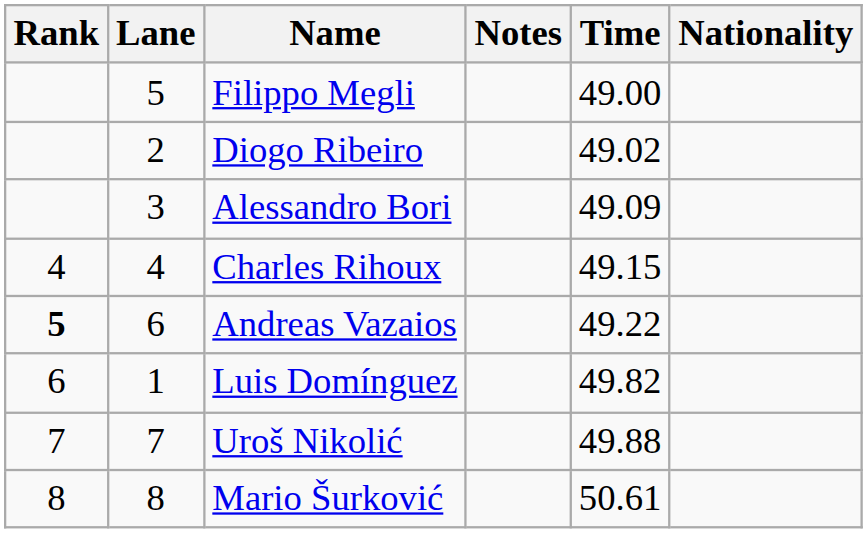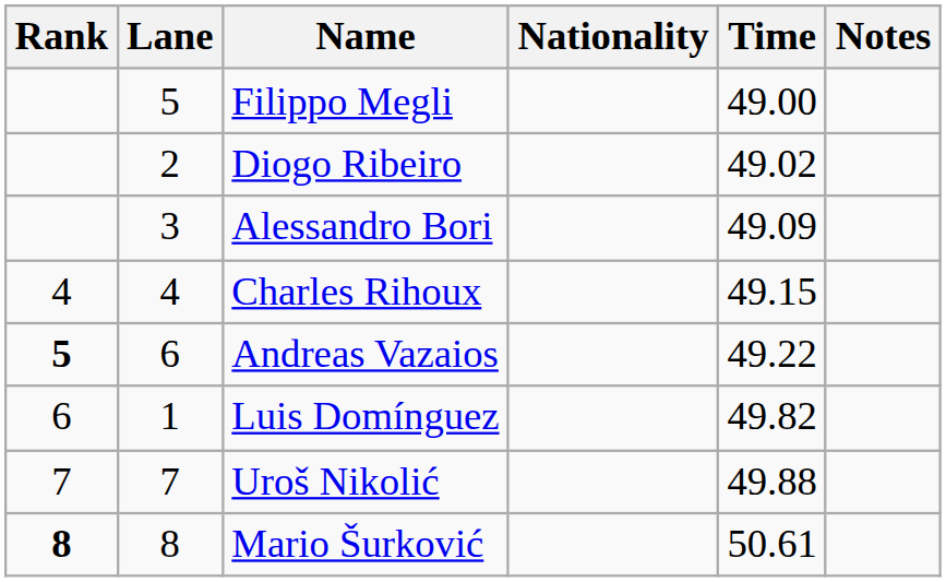 <table class="wikitable sortable" style="text-align:center">
 <tr>
 <th>Rank</th>
 <th>Lane</th>
 <th>Name</th>
+<th>Nationality</th>
+<th>Time</th>
 <th>Notes</th>
-<th>Time</th>
-<th>Nationality</th>
 </tr>
 <tr>
 <td></td>
 <td>5</td>
 <td align=left><a href='#'>Filippo Megli</a></td>
+<td align=left></td>
+<td>49.00</td>
 <td></td>
-<td>49.00</td>
-<td align=left></td>
 </tr>
 <tr>
 <td></td>
 <td>2</td>
 <td align=left><a href='#'>Diogo Ribeiro</a></td>
+<td align=left></td>
+<td>49.02</td>
 <td></td>
-<td>49.02</td>
-<td align=left></td>
 </tr>
 <tr>
 <td></td>
 <td>3</td>
 <td align=left><a href='#'>Alessandro Bori</a></td>
+<td align=left></td>
+<td>49.09</td>
 <td></td>
-<td>49.09</td>
-<td align=left></td>
 </tr>
 <tr>
 <td>4</td>
 <td>4</td>
 <td align=left><a href='#'>Charles Rihoux</a></td>
+<td align=left></td>
+<td>49.15</td>
 <td></td>
-<td>49.15</td>
-<td align=left></td>
 </tr>
 <tr>
 <td><strong>5</strong></td>
 <td>6</td>
 <td align=left><a href='#'>Andreas Vazaios</a></td>
+<td align=left></td>
+<td>49.22</td>
 <td></td>
-<td>49.22</td>
-<td align=left></td>
 </tr>
 <tr>
 <td>6</td>
 <td>1</td>
 <td align=left><a href='#'>Luis Domínguez</a></td>
+<td align=left></td>
+<td>49.82</td>
 <td></td>
-<td>49.82</td>
-<td align=left></td>
 </tr>
 <tr>
 <td>7</td>
 <td>7</td>
 <td align=left><a href='#'>Uroš Nikolić</a></td>
+<td align=left></td>
+<td>49.88</td>
 <td></td>
-<td>49.88</td>
-<td align=left></td>
 </tr>
 <tr>
-<td>8</td>
+<td><strong>8</strong></td>
 <td>8</td>
 <td align=left><a href='#'>Mario Šurković</a></td>
+<td align=left></td>
+<td>50.61</td>
 <td></td>
-<td>50.61</td>
-<td align=left></td>
 </tr>
 </table>
